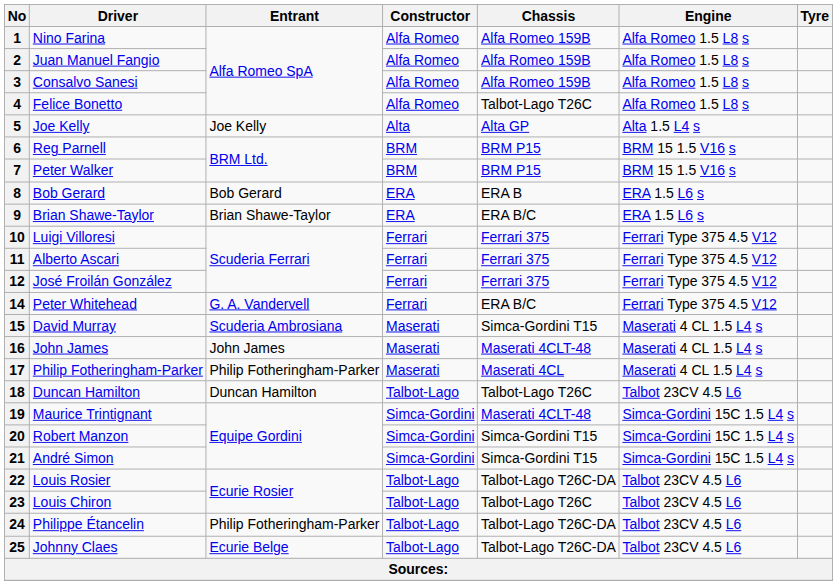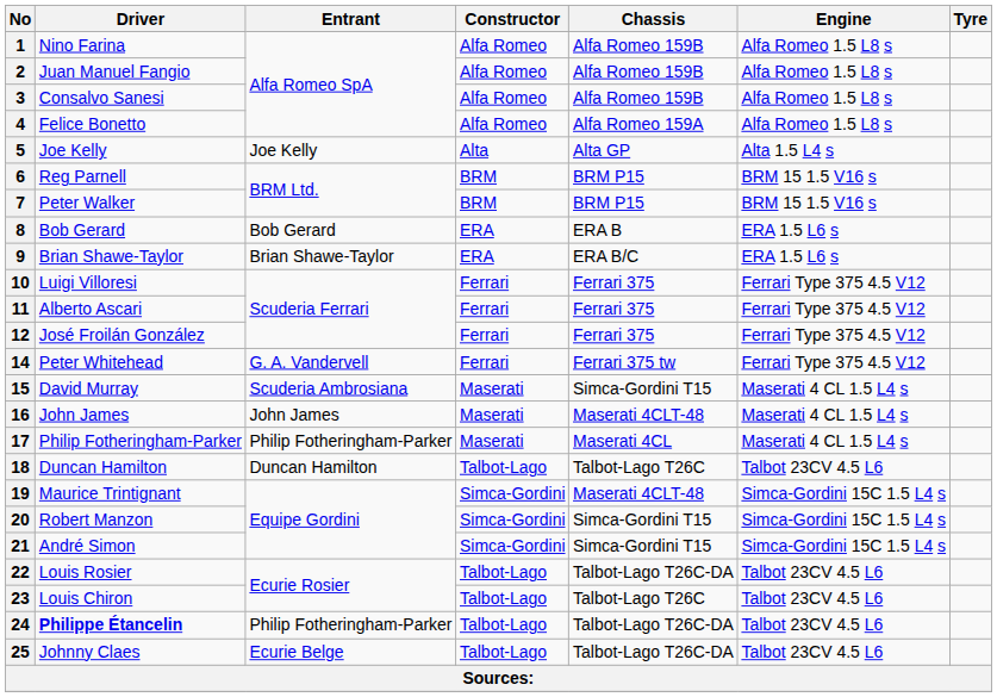 <table class="wikitable sortable" style="font-size: 95%;">
 <tr>
 <th>No</th>
 <th>Driver</th>
 <th>Entrant</th>
 <th>Constructor</th>
 <th>Chassis</th>
 <th>Engine</th>
 <th>Tyre</th>
 </tr>
 <tr>
 <th>1</th>
 <td> <a href='#'>Nino Farina</a></td>
 <td rowspan=4><a href='#'>Alfa Romeo SpA</a></td>
 <td><a href='#'>Alfa Romeo</a></td>
 <td><a href='#'>Alfa Romeo 159B</a></td>
 <td><a href='#'>Alfa Romeo</a> 1.5 <a href='#'>L8</a> <a href='#'>s</a></td>
 <td align="center"></td>
 </tr>
 <tr>
 <th>2</th>
 <td> <a href='#'>Juan Manuel Fangio</a></td>
 <td><a href='#'>Alfa Romeo</a></td>
 <td><a href='#'>Alfa Romeo 159B</a></td>
 <td><a href='#'>Alfa Romeo</a> 1.5 <a href='#'>L8</a> <a href='#'>s</a></td>
 <td align="center"></td>
 </tr>
 <tr>
 <th>3</th>
 <td> <a href='#'>Consalvo Sanesi</a></td>
 <td><a href='#'>Alfa Romeo</a></td>
 <td><a href='#'>Alfa Romeo 159B</a></td>
 <td><a href='#'>Alfa Romeo</a> 1.5 <a href='#'>L8</a> <a href='#'>s</a></td>
 <td align="center"></td>
 </tr>
 <tr>
 <th>4</th>
 <td> <a href='#'>Felice Bonetto</a></td>
 <td><a href='#'>Alfa Romeo</a></td>
-<td>Talbot-Lago T26C</td>
+<td><a href='#'>Alfa Romeo 159A</a></td>
 <td><a href='#'>Alfa Romeo</a> 1.5 <a href='#'>L8</a> <a href='#'>s</a></td>
 <td align="center"></td>
 </tr>
 <tr>
 <th>5</th>
 <td> <a href='#'>Joe Kelly</a></td>
 <td>Joe Kelly</td>
 <td><a href='#'>Alta</a></td>
 <td><a href='#'>Alta GP</a></td>
 <td><a href='#'>Alta</a> 1.5 <a href='#'>L4</a> <a href='#'>s</a></td>
 <td align="center"></td>
 </tr>
 <tr>
 <th>6</th>
 <td> <a href='#'>Reg Parnell</a></td>
 <td rowspan=2><a href='#'>BRM Ltd.</a></td>
 <td><a href='#'>BRM</a></td>
 <td><a href='#'>BRM P15</a></td>
 <td><a href='#'>BRM</a> 15 1.5 <a href='#'>V16</a> <a href='#'>s</a></td>
 <td align="center"></td>
 </tr>
 <tr>
 <th>7</th>
 <td> <a href='#'>Peter Walker</a></td>
 <td><a href='#'>BRM</a></td>
 <td><a href='#'>BRM P15</a></td>
 <td><a href='#'>BRM</a> 15 1.5 <a href='#'>V16</a> <a href='#'>s</a></td>
 <td align="center"></td>
 </tr>
 <tr>
 <th>8</th>
 <td> <a href='#'>Bob Gerard</a></td>
 <td>Bob Gerard</td>
 <td><a href='#'>ERA</a></td>
 <td>ERA B</td>
 <td><a href='#'>ERA</a> 1.5 <a href='#'>L6</a> <a href='#'>s</a></td>
 <td align="center"></td>
 </tr>
 <tr>
 <th>9</th>
 <td> <a href='#'>Brian Shawe-Taylor</a></td>
 <td>Brian Shawe-Taylor</td>
 <td><a href='#'>ERA</a></td>
 <td>ERA B/C</td>
 <td><a href='#'>ERA</a> 1.5 <a href='#'>L6</a> <a href='#'>s</a></td>
 <td align="center"></td>
 </tr>
 <tr>
 <th>10</th>
 <td> <a href='#'>Luigi Villoresi</a></td>
 <td rowspan=3><a href='#'>Scuderia Ferrari</a></td>
 <td><a href='#'>Ferrari</a></td>
 <td><a href='#'>Ferrari 375</a></td>
 <td><a href='#'>Ferrari</a> Type 375 4.5 <a href='#'>V12</a></td>
 <td align="center"></td>
 </tr>
 <tr>
 <th>11</th>
 <td> <a href='#'>Alberto Ascari</a></td>
 <td><a href='#'>Ferrari</a></td>
 <td><a href='#'>Ferrari 375</a></td>
 <td><a href='#'>Ferrari</a> Type 375 4.5 <a href='#'>V12</a></td>
 <td align="center"></td>
 </tr>
 <tr>
 <th>12</th>
 <td> <a href='#'>José Froilán González</a></td>
 <td><a href='#'>Ferrari</a></td>
 <td><a href='#'>Ferrari 375</a></td>
 <td><a href='#'>Ferrari</a> Type 375 4.5 <a href='#'>V12</a></td>
 <td align="center"></td>
 </tr>
 <tr>
 <th>14</th>
 <td> <a href='#'>Peter Whitehead</a></td>
 <td><a href='#'>G. A. Vandervell</a></td>
 <td><a href='#'>Ferrari</a></td>
-<td>ERA B/C</td>
+<td><a href='#'>Ferrari 375 tw</a></td>
 <td><a href='#'>Ferrari</a> Type 375 4.5 <a href='#'>V12</a></td>
 <td align="center"></td>
 </tr>
 <tr>
 <th>15</th>
 <td> <a href='#'>David Murray</a></td>
 <td><a href='#'>Scuderia Ambrosiana</a></td>
 <td><a href='#'>Maserati</a></td>
 <td>Simca-Gordini T15</td>
 <td><a href='#'>Maserati</a> 4 CL 1.5 <a href='#'>L4</a> <a href='#'>s</a></td>
 <td align="center"></td>
 </tr>
 <tr>
 <th>16</th>
 <td> <a href='#'>John James</a></td>
 <td>John James</td>
 <td><a href='#'>Maserati</a></td>
 <td><a href='#'>Maserati 4CLT-48</a></td>
 <td><a href='#'>Maserati</a> 4 CL 1.5 <a href='#'>L4</a> <a href='#'>s</a></td>
 <td align="center"></td>
 </tr>
 <tr>
 <th>17</th>
 <td> <a href='#'>Philip Fotheringham-Parker</a></td>
 <td>Philip Fotheringham-Parker</td>
 <td><a href='#'>Maserati</a></td>
 <td><a href='#'>Maserati 4CL</a></td>
 <td><a href='#'>Maserati</a> 4 CL 1.5 <a href='#'>L4</a> <a href='#'>s</a></td>
 <td align="center"></td>
 </tr>
 <tr>
 <th>18</th>
 <td> <a href='#'>Duncan Hamilton</a></td>
 <td>Duncan Hamilton</td>
 <td><a href='#'>Talbot-Lago</a></td>
 <td>Talbot-Lago T26C</td>
 <td><a href='#'>Talbot</a> 23CV 4.5 <a href='#'>L6</a></td>
 <td align="center"></td>
 </tr>
 <tr>
 <th>19</th>
 <td> <a href='#'>Maurice Trintignant</a></td>
 <td rowspan=3><a href='#'>Equipe Gordini</a></td>
 <td><a href='#'>Simca-Gordini</a></td>
 <td><a href='#'>Maserati 4CLT-48</a></td>
 <td><a href='#'>Simca-Gordini</a> 15C 1.5 <a href='#'>L4</a> <a href='#'>s</a></td>
 <td align="center"></td>
 </tr>
 <tr>
 <th>20</th>
 <td> <a href='#'>Robert Manzon</a></td>
 <td><a href='#'>Simca-Gordini</a></td>
 <td>Simca-Gordini T15</td>
 <td><a href='#'>Simca-Gordini</a> 15C 1.5 <a href='#'>L4</a> <a href='#'>s</a></td>
 <td align="center"></td>
 </tr>
 <tr>
 <th>21</th>
 <td> <a href='#'>André Simon</a></td>
 <td><a href='#'>Simca-Gordini</a></td>
 <td>Simca-Gordini T15</td>
 <td><a href='#'>Simca-Gordini</a> 15C 1.5 <a href='#'>L4</a> <a href='#'>s</a></td>
 <td align="center"></td>
 </tr>
 <tr>
 <th>22</th>
 <td> <a href='#'>Louis Rosier</a></td>
 <td rowspan=2><a href='#'>Ecurie Rosier</a></td>
 <td><a href='#'>Talbot-Lago</a></td>
 <td>Talbot-Lago T26C-DA</td>
 <td><a href='#'>Talbot</a> 23CV 4.5 <a href='#'>L6</a></td>
 <td align="center"></td>
 </tr>
 <tr>
 <th>23</th>
 <td> <a href='#'>Louis Chiron</a></td>
 <td><a href='#'>Talbot-Lago</a></td>
 <td>Talbot-Lago T26C</td>
 <td><a href='#'>Talbot</a> 23CV 4.5 <a href='#'>L6</a></td>
 <td align="center"></td>
 </tr>
 <tr>
 <th>24</th>
-<td> <a href='#'>Philippe Étancelin</a></td>
+<td><strong> <a href='#'>Philippe Étancelin</a></strong></td>
 <td>Philip Fotheringham-Parker</td>
 <td><a href='#'>Talbot-Lago</a></td>
 <td>Talbot-Lago T26C-DA</td>
 <td><a href='#'>Talbot</a> 23CV 4.5 <a href='#'>L6</a></td>
 <td align="center"></td>
 </tr>
 <tr>
 <th>25</th>
 <td> <a href='#'>Johnny Claes</a></td>
 <td><a href='#'>Ecurie Belge</a></td>
 <td><a href='#'>Talbot-Lago</a></td>
 <td>Talbot-Lago T26C-DA</td>
 <td><a href='#'>Talbot</a> 23CV 4.5 <a href='#'>L6</a></td>
 <td align="center"></td>
 </tr>
 <tr style="background-color:#E5E4E2" align="center">
 <th colspan=7>Sources:</th>
 </tr>
 <tr>
 </tr>
 </table>
